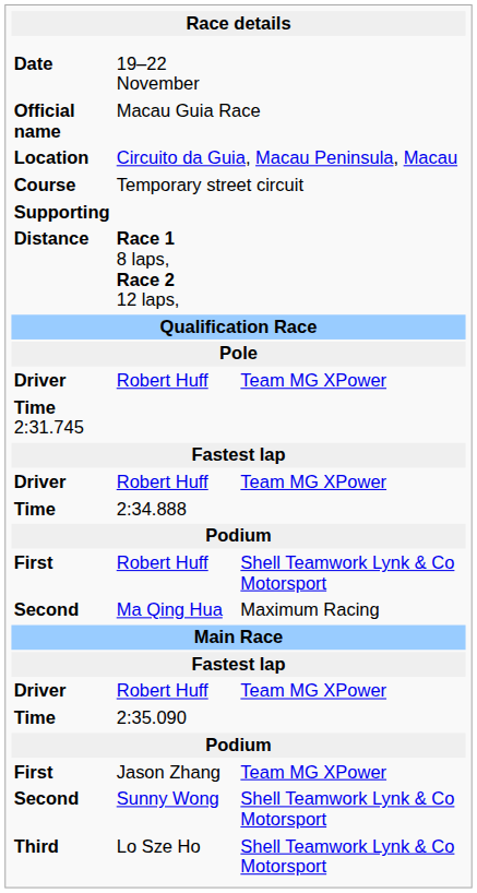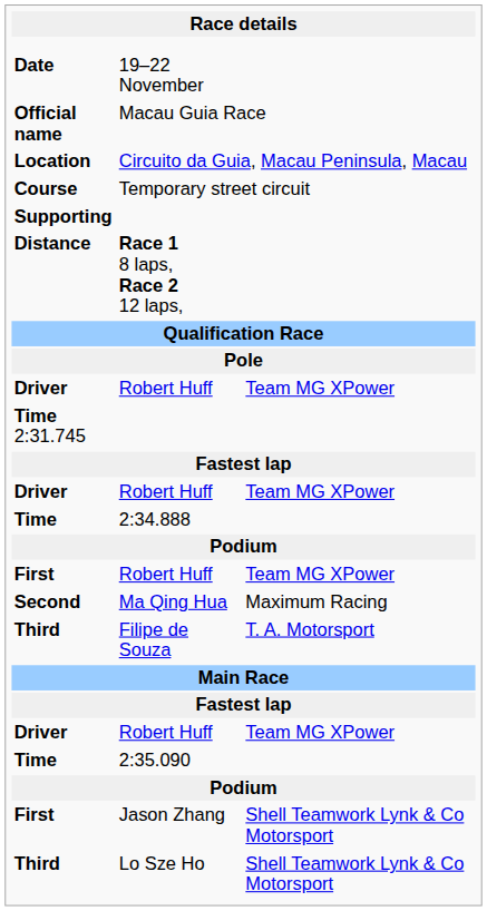 <table class="infobox" align="right" cellpadding="2" style="float:right; width: 26em; ">
 <tr>
 <th colspan="3" bgcolor="#efefef">Race details</th>
 </tr>
 <tr>
 <td colspan="3" style="text-align:center;"></td>
 </tr>
 <tr>
 <td colspan="3" style="text-align:center;"></td>
 </tr>
 <tr>
 <td style="width: 20%;"><strong>Date</strong></td>
 <td>19–22 November</td>
 </tr>
 <tr>
 <td><strong>Official name</strong></td>
 <td colspan=2>Macau Guia Race</td>
 </tr>
 <tr>
 <td><strong>Location</strong></td>
 <td colspan=2><a href='#'>Circuito da Guia</a>, <a href='#'>Macau Peninsula</a>, <a href='#'>Macau</a></td>
 </tr>
 <tr>
 <td><strong>Course</strong></td>
 <td colspan=2>Temporary street circuit<br></td>
 </tr>
 <tr>
 <td><strong>Supporting</strong></td>
 <td colspan=2></td>
 </tr>
 <tr>
 <td><strong>Distance</strong></td>
 <td colspan=2><strong>Race 1</strong><br>8 laps, <br><strong>Race 2 </strong><br>12 laps, </td>
 </tr>
 <tr>
 <td colspan=3 style="text-align:center; background-color:#99ccff"><strong>Qualification Race</strong></td>
 </tr>
 <tr>
 <th colspan=3 bgcolor="#efefef">Pole</th>
 </tr>
 <tr>
 <td><strong>Driver</strong></td>
 <td> <a href='#'>Robert Huff</a></td>
 <td><a href='#'>Team MG XPower</a></td>
 </tr>
 <tr>
 <td><strong>Time</strong> 2:31.745</td>
 </tr>
 <tr>
 <th colspan=3 bgcolor="#efefef">Fastest lap</th>
 </tr>
 <tr>
 <td><strong>Driver</strong></td>
 <td> <a href='#'>Robert Huff</a></td>
 <td><a href='#'>Team MG XPower</a></td>
 </tr>
 <tr>
 <td><strong>Time</strong></td>
 <td colspan=2>2:34.888</td>
 </tr>
 <tr>
 <th colspan=3 bgcolor="#efefef">Podium</th>
 </tr>
 <tr>
 <td><strong>First</strong></td>
 <td> <a href='#'>Robert Huff</a></td>
-<td><a href='#'>Shell Teamwork Lynk & Co Motorsport</a></td>
+<td><a href='#'>Team MG XPower</a></td>
 </tr>
 <tr>
 <td><strong>Second</strong></td>
 <td> <a href='#'>Ma Qing Hua</a></td>
 <td>Maximum Racing</td>
+</tr>
+<tr>
+<td><strong>Third</strong></td>
+<td> <a href='#'>Filipe de Souza</a></td>
+<td><a href='#'>T. A. Motorsport</a></td>
 </tr>
 <tr>
 <td colspan=3 style="text-align:center; background-color:#99ccff"><strong>Main Race</strong></td>
 </tr>
 <tr>
 <th colspan=3 bgcolor="#efefef">Fastest lap</th>
 </tr>
 <tr>
 <td><strong>Driver</strong></td>
 <td> <a href='#'>Robert Huff</a></td>
 <td><a href='#'>Team MG XPower</a></td>
 </tr>
 <tr>
 <td><strong>Time</strong></td>
 <td colspan=2>2:35.090</td>
 </tr>
 <tr>
 <th colspan=3 bgcolor="#efefef">Podium</th>
 </tr>
 <tr>
 <td><strong>First</strong></td>
 <td> Jason Zhang</td>
-<td><a href='#'>Team MG XPower</a></td>
-</tr>
-<tr>
-<td><strong>Second</strong></td>
-<td> <a href='#'>Sunny Wong</a></td>
 <td><a href='#'>Shell Teamwork Lynk & Co Motorsport</a></td>
 </tr>
 <tr>
 <td><strong>Third</strong></td>
 <td> Lo Sze Ho</td>
 <td><a href='#'>Shell Teamwork Lynk & Co Motorsport</a></td>
 </tr>
 <tr>
 </tr>
 </table>
